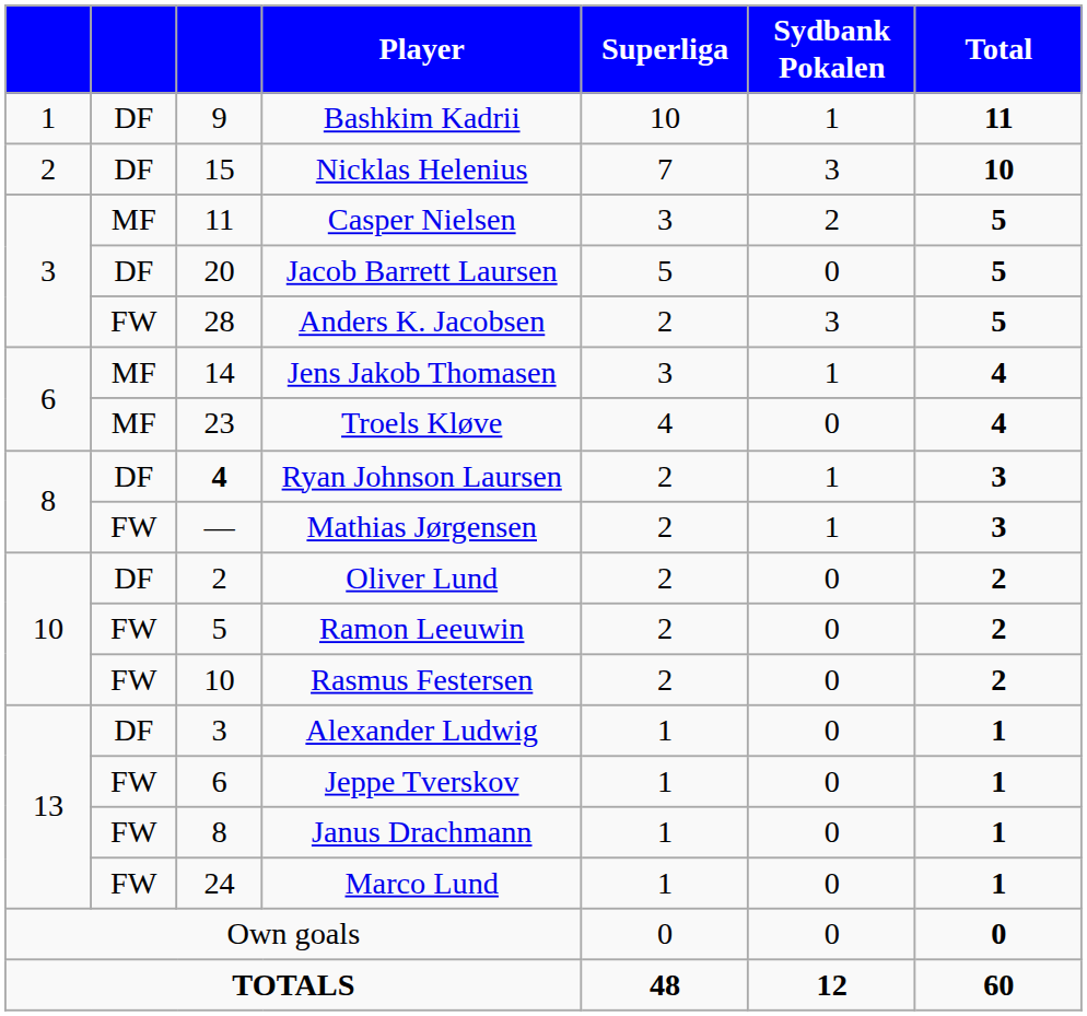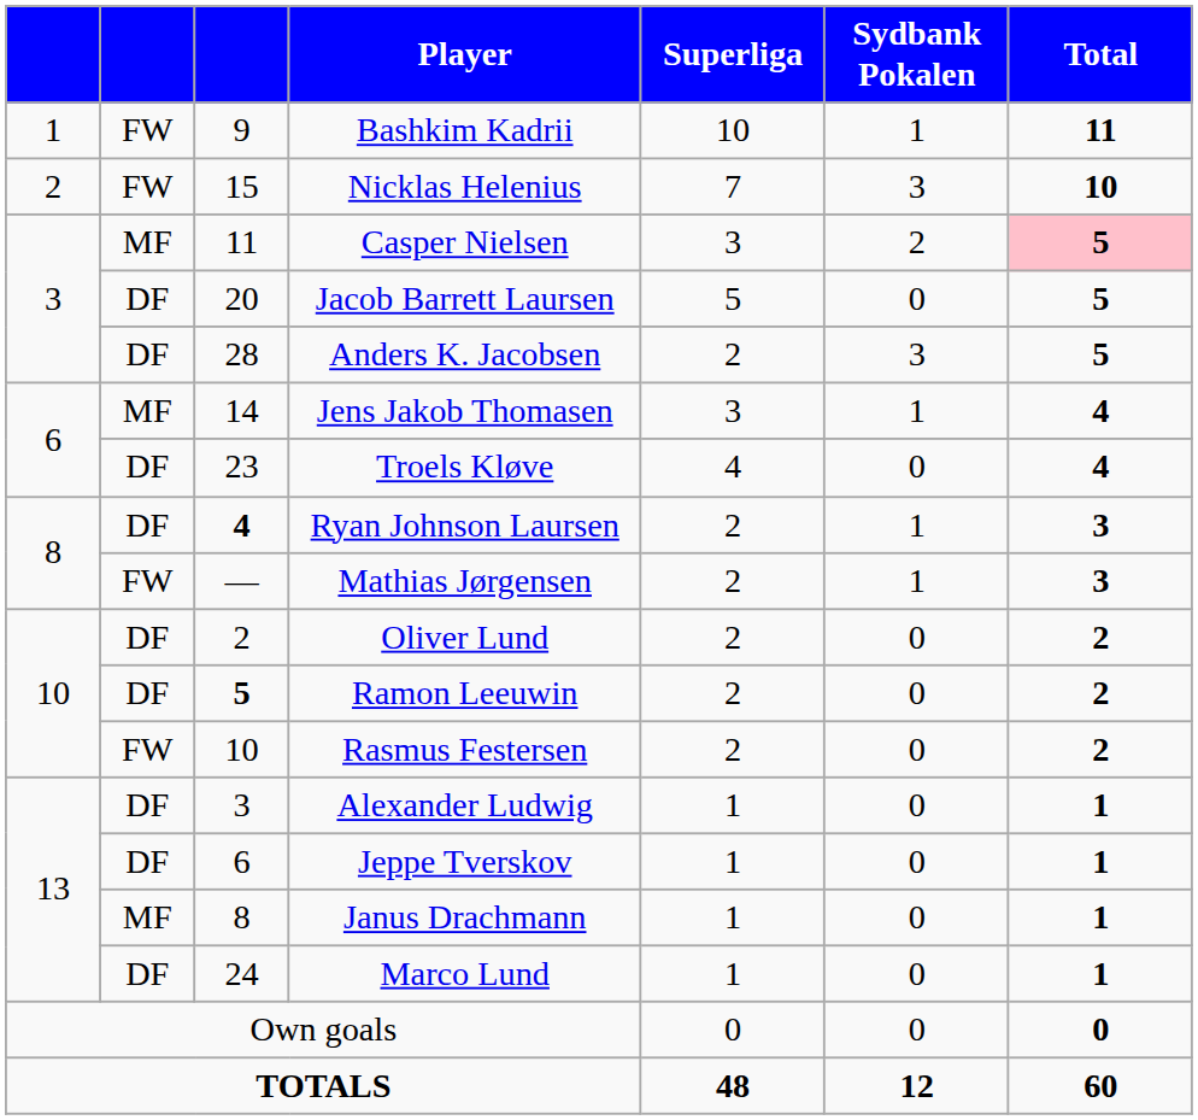 <table class="wikitable" style="font-size: 95%; text-align: center;">
 <tr>
 <th style="background:#0000ff; color:white;" width=35></th>
 <th style="background:#0000ff; color:white;" width=35></th>
 <th style="background:#0000ff; color:white;" width=35></th>
 <th style="background:#0000ff; color:white;" width=150>Player</th>
 <th style="background:#0000ff; color:white;" width=75>Superliga</th>
 <th style="background:#0000ff; color:white;" width=75>Sydbank Pokalen</th>
 <th style="background:#0000ff; color:white;" width=75><strong>Total</strong></th>
 </tr>
 <tr>
 <td>1</td>
-<td>DF</td>
+<td>FW</td>
 <td>9</td>
 <td><a href='#'>Bashkim Kadrii</a></td>
 <td>10</td>
 <td>1</td>
 <td><strong>11</strong></td>
 </tr>
 <tr>
 <td>2</td>
-<td>DF</td>
+<td>FW</td>
 <td>15</td>
 <td><a href='#'>Nicklas Helenius</a></td>
 <td>7</td>
 <td>3</td>
 <td><strong>10</strong></td>
 </tr>
 <tr>
 <td rowspan=3>3</td>
 <td>MF</td>
 <td>11</td>
 <td><a href='#'>Casper Nielsen</a></td>
 <td>3</td>
 <td>2</td>
-<td><strong>5</strong></td>
+<td style="background: pink;"><strong>5</strong></td>
 </tr>
 <tr>
 <td>DF</td>
 <td>20</td>
 <td><a href='#'>Jacob Barrett Laursen</a></td>
 <td>5</td>
 <td>0</td>
 <td><strong>5</strong></td>
 </tr>
 <tr>
-<td>FW</td>
+<td>DF</td>
 <td>28</td>
 <td><a href='#'>Anders K. Jacobsen</a></td>
 <td>2</td>
 <td>3</td>
 <td><strong>5</strong></td>
 </tr>
 <tr>
 <td rowspan=2>6</td>
 <td>MF</td>
 <td>14</td>
 <td><a href='#'>Jens Jakob Thomasen</a></td>
 <td>3</td>
 <td>1</td>
 <td><strong>4</strong></td>
 </tr>
 <tr>
-<td>MF</td>
+<td>DF</td>
 <td>23</td>
 <td><a href='#'>Troels Kløve</a></td>
 <td>4</td>
 <td>0</td>
 <td><strong>4</strong></td>
 </tr>
 <tr>
 <td rowspan=2>8</td>
 <td>DF</td>
 <td><strong>4</strong></td>
 <td><a href='#'>Ryan Johnson Laursen</a></td>
 <td>2</td>
 <td>1</td>
 <td><strong>3</strong></td>
 </tr>
 <tr>
 <td>FW</td>
 <td>—</td>
 <td><a href='#'>Mathias Jørgensen</a></td>
 <td>2</td>
 <td>1</td>
 <td><strong>3</strong></td>
 </tr>
 <tr>
 <td rowspan=3>10</td>
 <td>DF</td>
 <td>2</td>
 <td><a href='#'>Oliver Lund</a></td>
 <td>2</td>
 <td>0</td>
 <td><strong>2</strong></td>
 </tr>
 <tr>
-<td>FW</td>
-<td>5</td>
+<td>DF</td>
+<td><strong>5</strong></td>
 <td><a href='#'>Ramon Leeuwin</a></td>
 <td>2</td>
 <td>0</td>
 <td><strong>2</strong></td>
 </tr>
 <tr>
 <td>FW</td>
 <td>10</td>
 <td><a href='#'>Rasmus Festersen</a></td>
 <td>2</td>
 <td>0</td>
 <td><strong>2</strong></td>
 </tr>
 <tr>
 <td rowspan=4>13</td>
 <td>DF</td>
 <td>3</td>
 <td><a href='#'>Alexander Ludwig</a></td>
 <td>1</td>
 <td>0</td>
 <td><strong>1</strong></td>
 </tr>
 <tr>
-<td>FW</td>
+<td>DF</td>
 <td>6</td>
 <td><a href='#'>Jeppe Tverskov</a></td>
 <td>1</td>
 <td>0</td>
 <td><strong>1</strong></td>
 </tr>
 <tr>
-<td>FW</td>
+<td>MF</td>
 <td>8</td>
 <td><a href='#'>Janus Drachmann</a></td>
 <td>1</td>
 <td>0</td>
 <td><strong>1</strong></td>
 </tr>
 <tr>
-<td>FW</td>
+<td>DF</td>
 <td>24</td>
 <td><a href='#'>Marco Lund</a></td>
 <td>1</td>
 <td>0</td>
 <td><strong>1</strong></td>
 </tr>
 <tr>
 <td colspan="4">Own goals</td>
 <td>0</td>
 <td>0</td>
 <td><strong>0</strong></td>
 </tr>
 <tr>
 <td colspan="4"><strong>TOTALS</strong></td>
 <td><strong>48</strong></td>
 <td><strong>12</strong></td>
 <td><strong>60</strong></td>
 </tr>
 </table>
